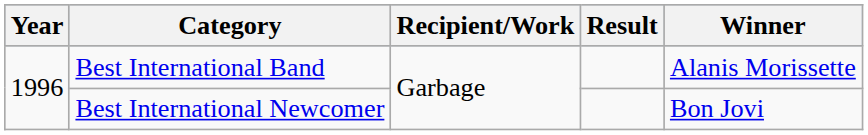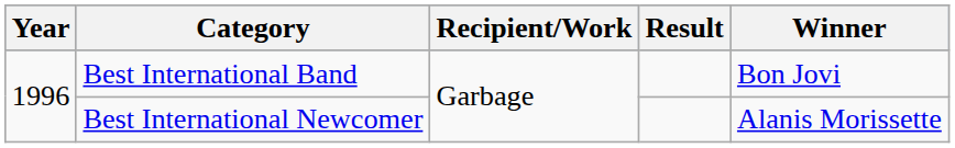 <table class="wikitable">
 <tr style="background:#b0c4de; text-align:center;">
 <th>Year</th>
 <th>Category</th>
 <th>Recipient/Work</th>
 <th>Result</th>
 <th>Winner</th>
 </tr>
 <tr>
 <td rowspan="2">1996</td>
 <td><a href='#'>Best International Band</a></td>
 <td rowspan="2">Garbage</td>
 <td></td>
-<td><a href='#'>Alanis Morissette</a></td>
+<td><a href='#'>Bon Jovi</a></td>
 </tr>
 <tr>
 <td><a href='#'>Best International Newcomer</a></td>
 <td></td>
-<td><a href='#'>Bon Jovi</a></td>
+<td><a href='#'>Alanis Morissette</a></td>
 </tr>
 </table>
